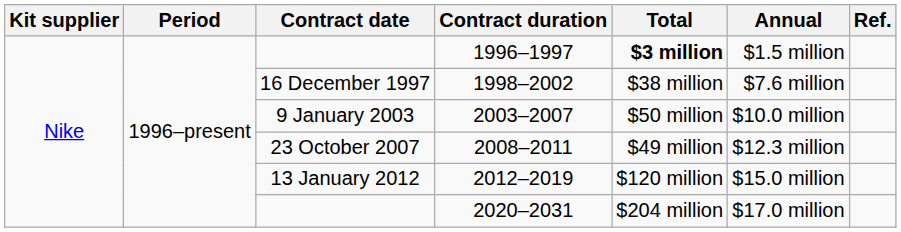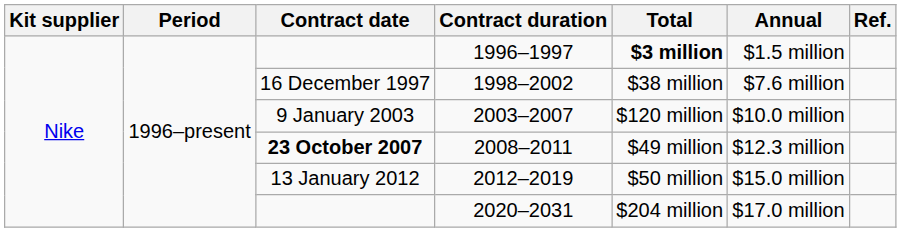 <table class="wikitable" style="text-align:left;">
 <tr>
 <th>Kit supplier</th>
 <th>Period</th>
 <th>Contract date</th>
 <th>Contract duration</th>
 <th>Total</th>
 <th>Annual</th>
 <th>Ref.</th>
 </tr>
 <tr>
 <td align="center" rowspan="6"><a href='#'>Nike</a></td>
 <td align="center" rowspan="6">1996–present</td>
 <td></td>
 <td align="center">1996–1997</td>
 <td align="right"><strong>$3 million</strong></td>
 <td align="right">$1.5 million</td>
 <td align="left"></td>
 </tr>
 <tr>
 <td align="center">16 December 1997</td>
 <td align="center">1998–2002</td>
 <td align="right">$38 million</td>
 <td align="right">$7.6 million</td>
 <td align="left"></td>
 </tr>
 <tr>
 <td align="center">9 January 2003</td>
 <td align="center">2003–2007</td>
-<td align="right">$50 million</td>
+<td align="right">$120 million</td>
 <td align="right">$10.0 million</td>
 <td align="left"></td>
 </tr>
 <tr>
-<td align="center">23 October 2007</td>
+<td align="center"><strong>23 October 2007</strong></td>
 <td align="center">2008–2011</td>
 <td align="right">$49 million</td>
 <td align="right">$12.3 million</td>
 <td align="left"></td>
 </tr>
 <tr>
 <td align="center">13 January 2012</td>
 <td align="center">2012–2019</td>
-<td align="right">$120 million</td>
+<td align="right">$50 million</td>
 <td align="right">$15.0 million</td>
 <td align="left"></td>
 </tr>
 <tr>
 <td></td>
 <td align="center">2020–2031</td>
 <td align="right">$204 million</td>
 <td align="right">$17.0 million</td>
 <td align="left"></td>
 </tr>
 </table>
